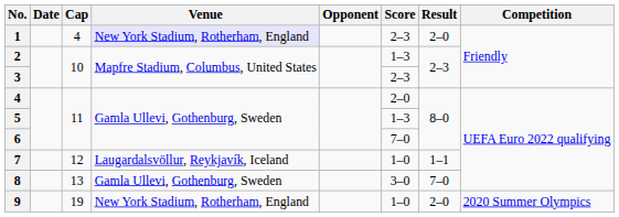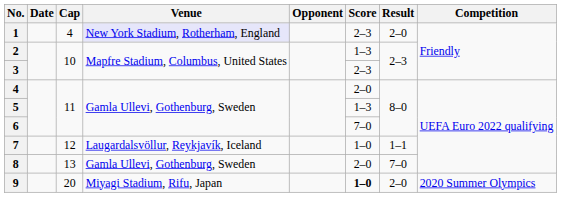 <table class="wikitable sortable plainrowheaders">
 <tr>
 <th scope="col">No.</th>
 <th scope="col" data-sort-type="date">Date</th>
 <th scope="col">Cap</th>
 <th scope="col">Venue</th>
 <th scope="col">Opponent</th>
 <th scope="col" class="unsortable">Score</th>
 <th scope="col" class="unsortable">Result</th>
 <th scope="col">Competition</th>
 </tr>
 <tr>
 <th>1</th>
 <td></td>
 <td align="center">4</td>
 <td style="background: lavender;"><a href='#'>New York Stadium</a>, <a href='#'>Rotherham</a>, England</td>
 <td></td>
 <td align="center">2–3</td>
 <td align="center">2–0</td>
 <td rowspan="3"><a href='#'>Friendly</a></td>
 </tr>
 <tr>
 <th>2</th>
 <td rowspan="2"></td>
 <td align="center" rowspan="2">10</td>
 <td rowspan="2"><a href='#'>Mapfre Stadium</a>, <a href='#'>Columbus</a>, United States</td>
 <td rowspan="2"></td>
 <td align="center">1–3</td>
 <td align="center" rowspan="2">2–3</td>
 </tr>
 <tr>
 <th>3</th>
 <td align="center">2–3</td>
 </tr>
 <tr>
 <th>4</th>
 <td rowspan="3"></td>
 <td align="center" rowspan="3">11</td>
 <td rowspan="3"><a href='#'>Gamla Ullevi</a>, <a href='#'>Gothenburg</a>, Sweden</td>
 <td rowspan="3"></td>
 <td align="center">2–0</td>
 <td align="center" rowspan="3">8–0</td>
 <td rowspan="5"><a href='#'>UEFA Euro 2022 qualifying</a></td>
 </tr>
 <tr>
 <th>5</th>
 <td align="center">1–3</td>
 </tr>
 <tr>
 <th>6</th>
 <td align="center">7–0</td>
 </tr>
 <tr>
 <th>7</th>
 <td></td>
 <td align="center">12</td>
 <td><a href='#'>Laugardalsvöllur</a>, <a href='#'>Reykjavík</a>, Iceland</td>
 <td></td>
 <td align="center">1–0</td>
 <td align="center">1–1</td>
 </tr>
 <tr>
 <th>8</th>
 <td></td>
 <td align="center">13</td>
 <td><a href='#'>Gamla Ullevi</a>, <a href='#'>Gothenburg</a>, Sweden</td>
 <td></td>
-<td align="center">3–0</td>
+<td align="center">2–0</td>
 <td align="center">7–0</td>
 </tr>
 <tr>
 <th>9</th>
 <td></td>
-<td align="center">19</td>
-<td><a href='#'>New York Stadium</a>, <a href='#'>Rotherham</a>, England</td>
+<td align="center">20</td>
+<td><a href='#'>Miyagi Stadium</a>, <a href='#'>Rifu</a>, Japan</td>
 <td></td>
-<td align="center">1–0</td>
+<td align="center"><strong>1–0</strong></td>
 <td align="center">2–0</td>
 <td><a href='#'>2020 Summer Olympics</a></td>
 </tr>
 </table>
